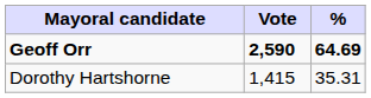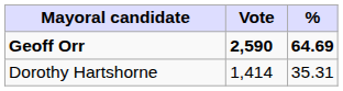 <table class="wikitable">
 <tr>
 <th style="background:#ddf;" width="200px">Mayoral candidate</th>
 <th style="background:#ddf;" width="50px">Vote</th>
 <th style="background:#ddf;" width="30px">%</th>
 </tr>
 <tr>
 <td><strong>Geoff Orr</strong></td>
 <td><strong>2,590</strong></td>
 <td><strong>64.69</strong></td>
 </tr>
 <tr>
 <td>Dorothy Hartshorne</td>
-<td>1,415</td>
+<td>1,414</td>
 <td>35.31</td>
 </tr>
 </table>
